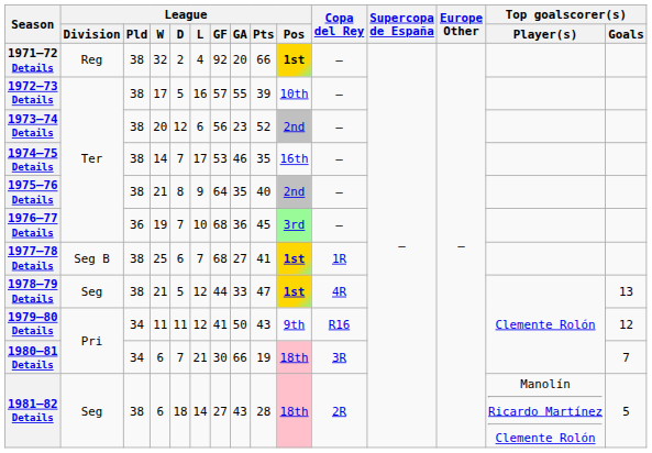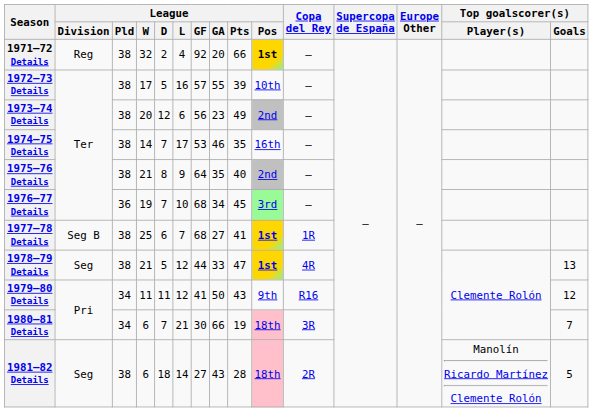 <table class="wikitable" style="text-align: center">
 <tr>
 <th rowspan=2>Season</th>
 <th colspan=9>League</th>
 <th rowspan=2><a href='#'>Copa<br>del Rey</a></th>
 <th rowspan=2><a href='#'>Supercopa<br>de España</a></th>
 <th rowspan=2><a href='#'>Europe</a><br>Other</th>
 <th colspan=2>Top goalscorer(s)</th>
 </tr>
 <tr>
 <th>Division</th>
 <th>Pld</th>
 <th>W</th>
 <th>D</th>
 <th>L</th>
 <th>GF</th>
 <th>GA</th>
 <th>Pts</th>
 <th>Pos</th>
 <th>Player(s)</th>
 <th>Goals</th>
 </tr>
 <tr>
 <th>1971–72<br> <small><a href='#'>Details</a></small></th>
 <td>Reg</td>
 <td>38</td>
 <td>32</td>
 <td>2</td>
 <td>4</td>
 <td>92</td>
 <td>20</td>
 <td>66</td>
 <td style="background: linear-gradient(to bottom right, gold 70%, lightgreen);"><strong>1st</strong></td>
 <td>–</td>
 <td rowspan=11>–</td>
 <td rowspan=11>–</td>
 <td></td>
 <td></td>
 </tr>
 <tr>
 <th><a href='#'>1972–73</a> <br> <small><a href='#'>Details</a></small></th>
 <td rowspan=5>Ter</td>
 <td>38</td>
 <td>17</td>
 <td>5</td>
 <td>16</td>
 <td>57</td>
 <td>55</td>
 <td>39</td>
 <td><a href='#'>10th</a></td>
 <td>–</td>
 <td></td>
 <td></td>
 </tr>
 <tr>
 <th><a href='#'>1973–74</a> <br> <small><a href='#'>Details</a></small></th>
 <td>38</td>
 <td>20</td>
 <td>12</td>
 <td>6</td>
 <td>56</td>
 <td>23</td>
-<td>52</td>
+<td>49</td>
 <td bgcolor=silver><a href='#'>2nd</a></td>
 <td>–</td>
 <td></td>
 <td></td>
 </tr>
 <tr>
 <th><a href='#'>1974–75</a> <br> <small><a href='#'>Details</a></small></th>
 <td>38</td>
 <td>14</td>
 <td>7</td>
 <td>17</td>
 <td>53</td>
 <td>46</td>
 <td>35</td>
 <td><a href='#'>16th</a></td>
 <td>–</td>
 <td></td>
 <td></td>
 </tr>
 <tr>
 <th><a href='#'>1975–76</a> <br> <small><a href='#'>Details</a></small></th>
 <td>38</td>
 <td>21</td>
 <td>8</td>
 <td>9</td>
 <td>64</td>
 <td>35</td>
 <td>40</td>
 <td bgcolor=silver><a href='#'>2nd</a></td>
 <td>–</td>
 <td></td>
 <td></td>
 </tr>
 <tr>
 <th><a href='#'>1976–77</a> <br> <small><a href='#'>Details</a></small></th>
 <td>36</td>
 <td>19</td>
 <td>7</td>
 <td>10</td>
 <td>68</td>
-<td>36</td>
+<td>34</td>
 <td>45</td>
 <td bgcolor=palegreen><a href='#'>3rd</a></td>
 <td>–</td>
 <td></td>
 <td></td>
 </tr>
 <tr>
 <th><a href='#'>1977–78</a> <br> <small><a href='#'>Details</a></small></th>
 <td>Seg B</td>
 <td>38</td>
 <td>25</td>
 <td>6</td>
 <td>7</td>
 <td>68</td>
 <td>27</td>
 <td>41</td>
 <td style="background: linear-gradient(to bottom right, gold 70%, lightgreen);"><a href='#'><strong>1st</strong></a></td>
 <td><a href='#'>1R</a></td>
 <td></td>
 <td></td>
 </tr>
 <tr>
 <th><a href='#'>1978–79</a> <br> <small><a href='#'>Details</a></small></th>
 <td>Seg</td>
 <td>38</td>
 <td>21</td>
 <td>5</td>
 <td>12</td>
 <td>44</td>
 <td>33</td>
 <td>47</td>
 <td style="background: linear-gradient(to bottom right, gold 70%, lightgreen);"><a href='#'><strong>1st</strong></a></td>
 <td><a href='#'>4R</a></td>
 <td rowspan=3><a href='#'>Clemente Rolón</a></td>
 <td>13</td>
 </tr>
 <tr>
 <th><a href='#'>1979–80</a> <br> <small><a href='#'>Details</a></small></th>
 <td rowspan=2>Pri</td>
 <td>34</td>
 <td>11</td>
 <td>11</td>
 <td>12</td>
 <td>41</td>
 <td>50</td>
 <td>43</td>
 <td><a href='#'>9th</a></td>
 <td><a href='#'>R16</a></td>
 <td>12</td>
 </tr>
 <tr>
 <th><a href='#'>1980–81</a> <br> <small><a href='#'>Details</a></small></th>
 <td>34</td>
 <td>6</td>
 <td>7</td>
 <td>21</td>
 <td>30</td>
 <td>66</td>
 <td>19</td>
 <td bgcolor=pink><a href='#'>18th</a></td>
 <td><a href='#'>3R</a></td>
 <td>7</td>
 </tr>
 <tr>
 <th><a href='#'>1981–82</a> <br> <small><a href='#'>Details</a></small></th>
 <td>Seg</td>
 <td>38</td>
 <td>6</td>
 <td>18</td>
 <td>14</td>
 <td>27</td>
 <td>43</td>
 <td>28</td>
 <td bgcolor=pink><a href='#'>18th</a></td>
 <td><a href='#'>2R</a></td>
 <td>Manolín<hr><a href='#'>Ricardo Martínez</a><hr><a href='#'>Clemente Rolón</a></td>
 <td>5</td>
 </tr>
 </table>
